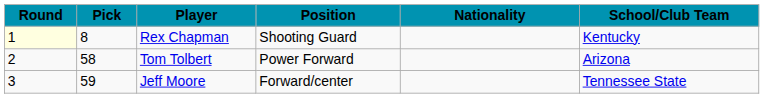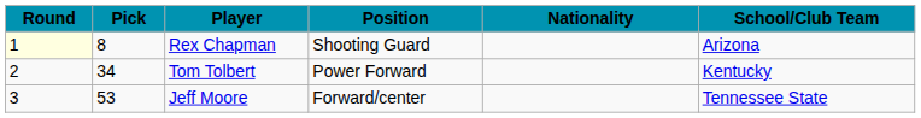 <table class="wikitable sortable sortable">
 <tr>
 <th style="background:#0093b1; width:5%;">Round</th>
 <th style="background:#0093b1; width:5%;">Pick</th>
 <th style="background:#0093b1; width:10%;">Player</th>
 <th style="background:#0093b1; width:10%;">Position</th>
 <th style="background:#0093b1; width:15%;">Nationality</th>
 <th style="background:#0093b1; width:15%;">School/Club Team</th>
 </tr>
 <tr>
 <td style="background: lightyellow;">1</td>
 <td>8</td>
 <td><a href='#'>Rex Chapman</a></td>
 <td>Shooting Guard</td>
 <td></td>
+<td><a href='#'>Arizona</a></td>
+</tr>
+<tr>
+<td>2</td>
+<td>34</td>
+<td><a href='#'>Tom Tolbert</a></td>
+<td>Power Forward</td>
+<td></td>
 <td><a href='#'>Kentucky</a></td>
 </tr>
 <tr>
-<td>2</td>
-<td>58</td>
-<td><a href='#'>Tom Tolbert</a></td>
-<td>Power Forward</td>
-<td></td>
-<td><a href='#'>Arizona</a></td>
-</tr>
-<tr>
 <td>3</td>
-<td>59</td>
+<td>53</td>
 <td><a href='#'>Jeff Moore</a></td>
 <td>Forward/center</td>
 <td></td>
 <td><a href='#'>Tennessee State</a></td>
 </tr>
 </table>
